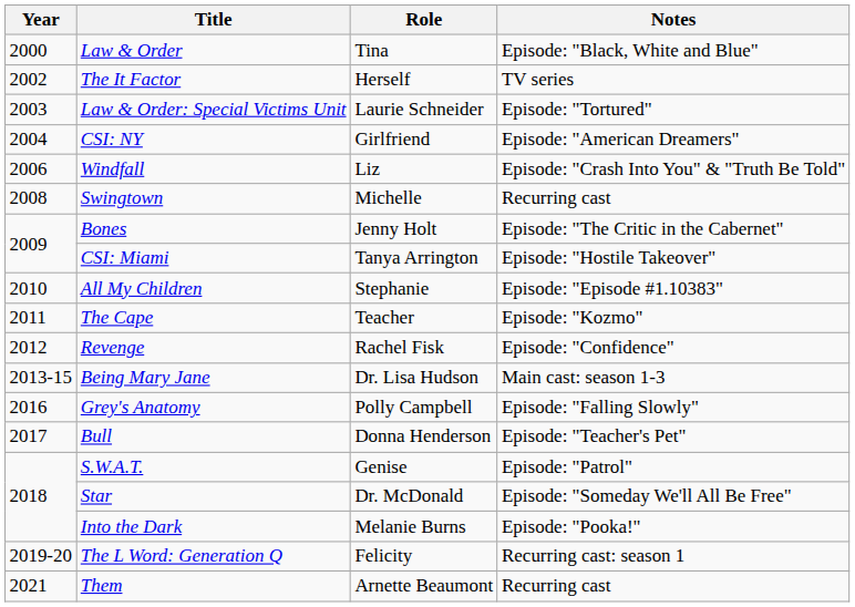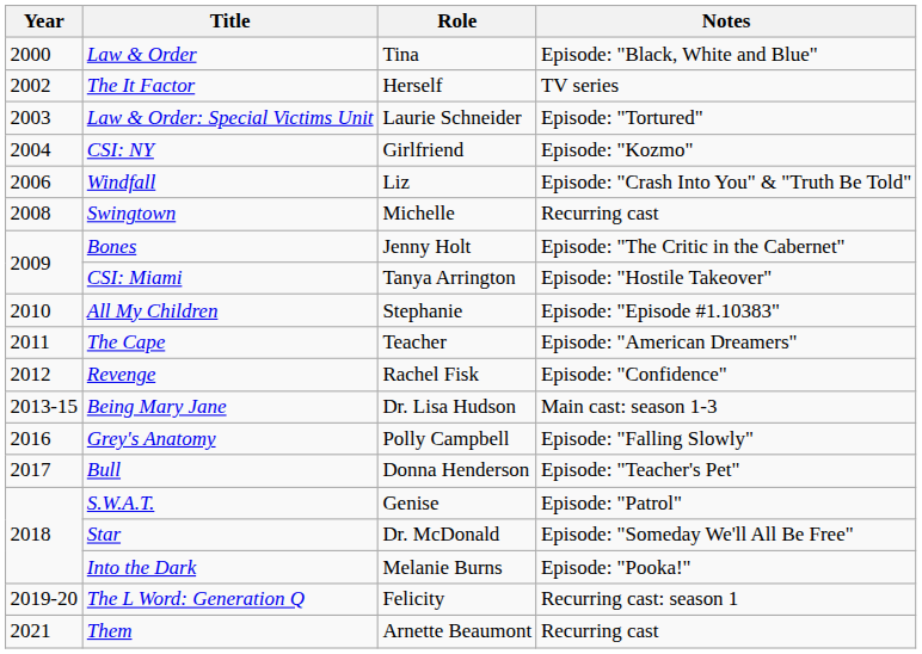 <table class="wikitable plainrowheaders sortable" style="margin-right: 0;">
 <tr>
 <th scope="col">Year</th>
 <th scope="col">Title</th>
 <th scope="col">Role</th>
 <th scope="col" class="unsortable">Notes</th>
 </tr>
 <tr>
 <td>2000</td>
 <td><em><a href='#'>Law & Order</a></em></td>
 <td>Tina</td>
 <td>Episode: "Black, White and Blue"</td>
 </tr>
 <tr>
 <td>2002</td>
 <td><em><a href='#'>The It Factor</a></em></td>
 <td>Herself</td>
 <td>TV series</td>
 </tr>
 <tr>
 <td>2003</td>
 <td><em><a href='#'>Law & Order: Special Victims Unit</a></em></td>
 <td>Laurie Schneider</td>
 <td>Episode: "Tortured"</td>
 </tr>
 <tr>
 <td>2004</td>
 <td><em><a href='#'>CSI: NY</a></em></td>
 <td>Girlfriend</td>
-<td>Episode: "American Dreamers"</td>
+<td>Episode: "Kozmo"</td>
 </tr>
 <tr>
 <td>2006</td>
 <td><em><a href='#'>Windfall</a></em></td>
 <td>Liz</td>
 <td>Episode: "Crash Into You" & "Truth Be Told"</td>
 </tr>
 <tr>
 <td>2008</td>
 <td><em><a href='#'>Swingtown</a></em></td>
 <td>Michelle</td>
 <td>Recurring cast</td>
 </tr>
 <tr>
 <td rowspan="2">2009</td>
 <td><em><a href='#'>Bones</a></em></td>
 <td>Jenny Holt</td>
 <td>Episode: "The Critic in the Cabernet"</td>
 </tr>
 <tr>
 <td><em><a href='#'>CSI: Miami</a></em></td>
 <td>Tanya Arrington</td>
 <td>Episode: "Hostile Takeover"</td>
 </tr>
 <tr>
 <td>2010</td>
 <td><em><a href='#'>All My Children</a></em></td>
 <td>Stephanie</td>
 <td>Episode: "Episode #1.10383"</td>
 </tr>
 <tr>
 <td>2011</td>
 <td><em><a href='#'>The Cape</a></em></td>
 <td>Teacher</td>
-<td>Episode: "Kozmo"</td>
+<td>Episode: "American Dreamers"</td>
 </tr>
 <tr>
 <td>2012</td>
 <td><em><a href='#'>Revenge</a></em></td>
 <td>Rachel Fisk</td>
 <td>Episode: "Confidence"</td>
 </tr>
 <tr>
 <td>2013-15</td>
 <td><em><a href='#'>Being Mary Jane</a></em></td>
 <td>Dr. Lisa Hudson</td>
 <td>Main cast: season 1-3</td>
 </tr>
 <tr>
 <td>2016</td>
 <td><em><a href='#'>Grey's Anatomy</a></em></td>
 <td>Polly Campbell</td>
 <td>Episode: "Falling Slowly"</td>
 </tr>
 <tr>
 <td>2017</td>
 <td><em><a href='#'>Bull</a></em></td>
 <td>Donna Henderson</td>
 <td>Episode: "Teacher's Pet"</td>
 </tr>
 <tr>
 <td rowspan="3">2018</td>
 <td><em><a href='#'>S.W.A.T.</a></em></td>
 <td>Genise</td>
 <td>Episode: "Patrol"</td>
 </tr>
 <tr>
 <td><em><a href='#'>Star</a></em></td>
 <td>Dr. McDonald</td>
 <td>Episode: "Someday We'll All Be Free"</td>
 </tr>
 <tr>
 <td><em><a href='#'>Into the Dark</a></em></td>
 <td>Melanie Burns</td>
 <td>Episode: "Pooka!"</td>
 </tr>
 <tr>
 <td>2019-20</td>
 <td><em><a href='#'>The L Word: Generation Q</a></em></td>
 <td>Felicity</td>
 <td>Recurring cast: season 1</td>
 </tr>
 <tr>
 <td>2021</td>
 <td><em><a href='#'>Them</a></em></td>
 <td>Arnette Beaumont</td>
 <td>Recurring cast</td>
 </tr>
 </table>
